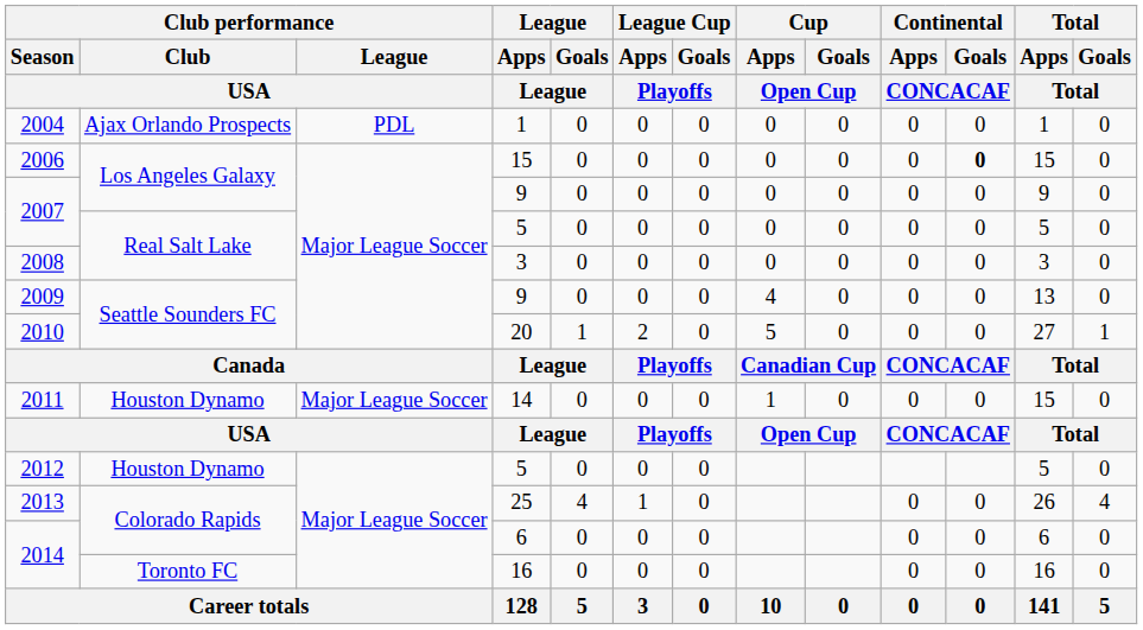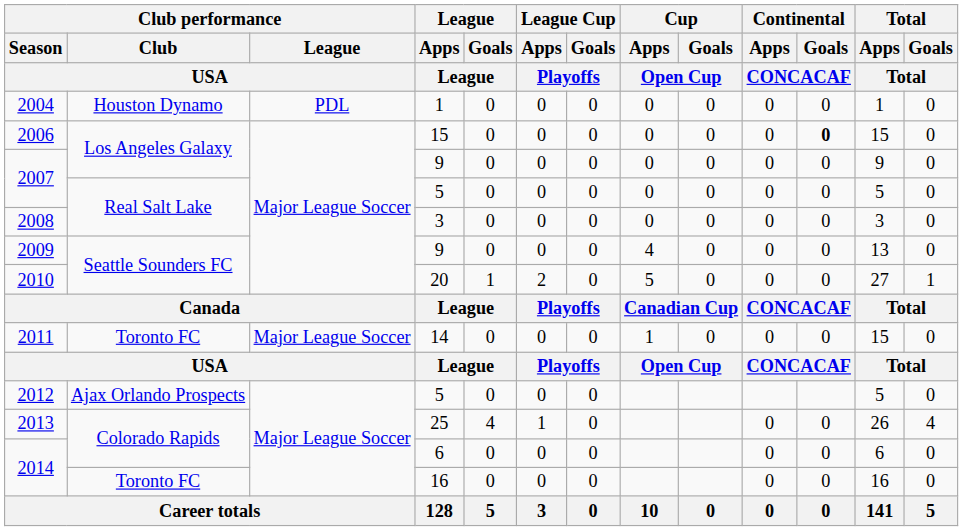 <table class="wikitable" style="text-align:center">
 <tr>
 <th colspan=3>Club performance</th>
 <th colspan=2>League</th>
 <th colspan=2>League Cup</th>
 <th colspan=2>Cup</th>
 <th colspan=2>Continental</th>
 <th colspan=2>Total</th>
 </tr>
 <tr>
 <th>Season</th>
 <th>Club</th>
 <th>League</th>
 <th>Apps</th>
 <th>Goals</th>
 <th>Apps</th>
 <th>Goals</th>
 <th>Apps</th>
 <th>Goals</th>
 <th>Apps</th>
 <th>Goals</th>
 <th>Apps</th>
 <th>Goals</th>
 </tr>
 <tr>
 <th colspan=3>USA</th>
 <th colspan=2>League</th>
 <th colspan=2><a href='#'>Playoffs</a></th>
 <th colspan=2><a href='#'>Open Cup</a></th>
 <th colspan=2><a href='#'>CONCACAF</a></th>
 <th colspan=2>Total</th>
 </tr>
 <tr>
 <td><a href='#'>2004</a></td>
-<td rowspan="1"><a href='#'>Ajax Orlando Prospects</a></td>
+<td rowspan="1"><a href='#'>Houston Dynamo</a></td>
 <td rowspan="1"><a href='#'>PDL</a></td>
 <td>1</td>
 <td>0</td>
 <td>0</td>
 <td>0</td>
 <td>0</td>
 <td>0</td>
 <td>0</td>
 <td>0</td>
 <td>1</td>
 <td>0</td>
 </tr>
 <tr>
 <td><a href='#'>2006</a></td>
 <td rowspan="2"><a href='#'>Los Angeles Galaxy</a></td>
 <td rowspan="6"><a href='#'>Major League Soccer</a></td>
 <td>15</td>
 <td>0</td>
 <td>0</td>
 <td>0</td>
 <td>0</td>
 <td>0</td>
 <td>0</td>
 <td><strong>0</strong></td>
 <td>15</td>
 <td>0</td>
 </tr>
 <tr>
 <td rowspan="2"><a href='#'>2007</a></td>
 <td>9</td>
 <td>0</td>
 <td>0</td>
 <td>0</td>
 <td>0</td>
 <td>0</td>
 <td>0</td>
 <td>0</td>
 <td>9</td>
 <td>0</td>
 </tr>
 <tr>
 <td rowspan="2"><a href='#'>Real Salt Lake</a></td>
 <td>5</td>
 <td>0</td>
 <td>0</td>
 <td>0</td>
 <td>0</td>
 <td>0</td>
 <td>0</td>
 <td>0</td>
 <td>5</td>
 <td>0</td>
 </tr>
 <tr>
 <td><a href='#'>2008</a></td>
 <td>3</td>
 <td>0</td>
 <td>0</td>
 <td>0</td>
 <td>0</td>
 <td>0</td>
 <td>0</td>
 <td>0</td>
 <td>3</td>
 <td>0</td>
 </tr>
 <tr>
 <td><a href='#'>2009</a></td>
 <td rowspan="2"><a href='#'>Seattle Sounders FC</a></td>
 <td>9</td>
 <td>0</td>
 <td>0</td>
 <td>0</td>
 <td>4</td>
 <td>0</td>
 <td>0</td>
 <td>0</td>
 <td>13</td>
 <td>0</td>
 </tr>
 <tr>
 <td><a href='#'>2010</a></td>
 <td>20</td>
 <td>1</td>
 <td>2</td>
 <td>0</td>
 <td>5</td>
 <td>0</td>
 <td>0</td>
 <td>0</td>
 <td>27</td>
 <td>1</td>
 </tr>
 <tr>
 <th colspan=3>Canada</th>
 <th colspan=2>League</th>
 <th colspan=2><a href='#'>Playoffs</a></th>
 <th colspan=2><a href='#'>Canadian Cup</a></th>
 <th colspan=2><a href='#'>CONCACAF</a></th>
 <th colspan=2>Total</th>
 </tr>
 <tr>
 <td><a href='#'>2011</a></td>
-<td rowspan="1"><a href='#'>Houston Dynamo</a></td>
+<td rowspan="1"><a href='#'>Toronto FC</a></td>
 <td rowspan="1"><a href='#'>Major League Soccer</a></td>
 <td>14</td>
 <td>0</td>
 <td>0</td>
 <td>0</td>
 <td>1</td>
 <td>0</td>
 <td>0</td>
 <td>0</td>
 <td>15</td>
 <td>0</td>
 </tr>
 <tr>
 <th colspan=3>USA</th>
 <th colspan=2>League</th>
 <th colspan=2><a href='#'>Playoffs</a></th>
 <th colspan=2><a href='#'>Open Cup</a></th>
 <th colspan=2><a href='#'>CONCACAF</a></th>
 <th colspan=2>Total</th>
 </tr>
 <tr>
 <td><a href='#'>2012</a></td>
-<td rowspan="1"><a href='#'>Houston Dynamo</a></td>
+<td rowspan="1"><a href='#'>Ajax Orlando Prospects</a></td>
 <td rowspan="4"><a href='#'>Major League Soccer</a></td>
 <td>5</td>
 <td>0</td>
 <td>0</td>
 <td>0</td>
 <td></td>
 <td></td>
 <td></td>
 <td></td>
 <td>5</td>
 <td>0</td>
 </tr>
 <tr>
 <td><a href='#'>2013</a></td>
 <td rowspan="2"><a href='#'>Colorado Rapids</a></td>
 <td>25</td>
 <td>4</td>
 <td>1</td>
 <td>0</td>
 <td></td>
 <td></td>
 <td>0</td>
 <td>0</td>
 <td>26</td>
 <td>4</td>
 </tr>
 <tr>
 <td rowspan="2"><a href='#'>2014</a></td>
 <td>6</td>
 <td>0</td>
 <td>0</td>
 <td>0</td>
 <td></td>
 <td></td>
 <td>0</td>
 <td>0</td>
 <td>6</td>
 <td>0</td>
 </tr>
 <tr>
 <td rowspan="1"><a href='#'>Toronto FC</a></td>
 <td>16</td>
 <td>0</td>
 <td>0</td>
 <td>0</td>
 <td></td>
 <td></td>
 <td>0</td>
 <td>0</td>
 <td>16</td>
 <td>0</td>
 </tr>
 <tr>
 <th colspan=3>Career totals</th>
 <th>128</th>
 <th>5</th>
 <th>3</th>
 <th>0</th>
 <th>10</th>
 <th>0</th>
 <th>0</th>
 <th>0</th>
 <th>141</th>
 <th>5</th>
 </tr>
 </table>
